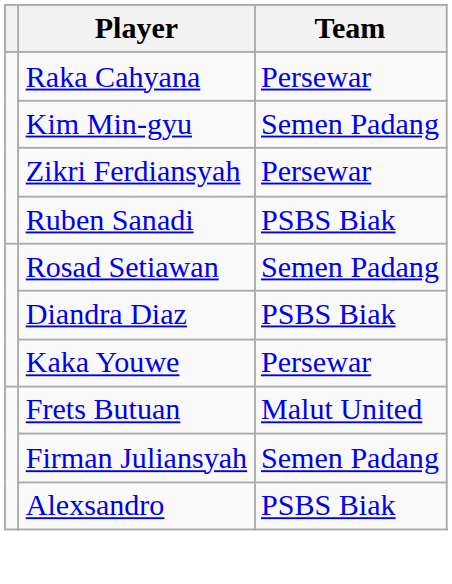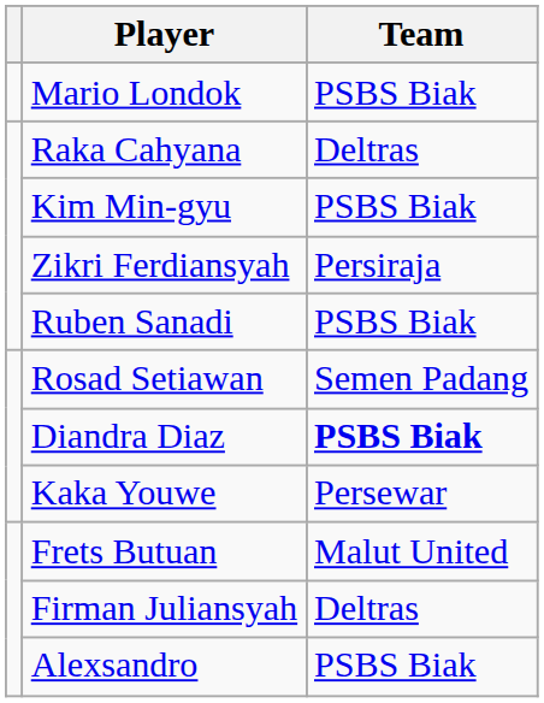 <table class="wikitable" style="text-align:center">
 <tr>
 <th></th>
 <th>Player</th>
 <th>Team</th>
 </tr>
 <tr>
+<td></td>
+<td align=left> <a href='#'>Mario Londok</a></td>
+<td align=left><a href='#'>PSBS Biak</a></td>
+</tr>
+<tr>
 <td rowspan=4></td>
 <td align=left> <a href='#'>Raka Cahyana</a></td>
-<td align=left><a href='#'>Persewar</a></td>
+<td align=left><a href='#'>Deltras</a></td>
 </tr>
 <tr>
 <td align=left> <a href='#'>Kim Min-gyu</a></td>
-<td align=left><a href='#'>Semen Padang</a></td>
+<td align=left><a href='#'>PSBS Biak</a></td>
 </tr>
 <tr>
 <td align=left> <a href='#'>Zikri Ferdiansyah</a></td>
-<td align=left><a href='#'>Persewar</a></td>
+<td align=left><a href='#'>Persiraja</a></td>
 </tr>
 <tr>
 <td align=left> <a href='#'>Ruben Sanadi</a></td>
 <td align=left><a href='#'>PSBS Biak</a></td>
 </tr>
 <tr>
 <td rowspan=3></td>
 <td align=left> <a href='#'>Rosad Setiawan</a></td>
 <td align=left><a href='#'>Semen Padang</a></td>
 </tr>
 <tr>
 <td align=left> <a href='#'>Diandra Diaz</a></td>
-<td align=left><a href='#'>PSBS Biak</a></td>
+<td align=left><strong><a href='#'>PSBS Biak</a></strong></td>
 </tr>
 <tr>
 <td align=left> <a href='#'>Kaka Youwe</a></td>
 <td align=left><a href='#'>Persewar</a></td>
 </tr>
 <tr>
 <td rowspan=3></td>
 <td align=left> <a href='#'>Frets Butuan</a></td>
 <td align=left><a href='#'>Malut United</a></td>
 </tr>
 <tr>
 <td align=left> <a href='#'>Firman Juliansyah</a></td>
-<td align=left><a href='#'>Semen Padang</a></td>
+<td align=left><a href='#'>Deltras</a></td>
 </tr>
 <tr>
 <td align=left> <a href='#'>Alexsandro</a></td>
 <td align=left><a href='#'>PSBS Biak</a></td>
 </tr>
 </table>
